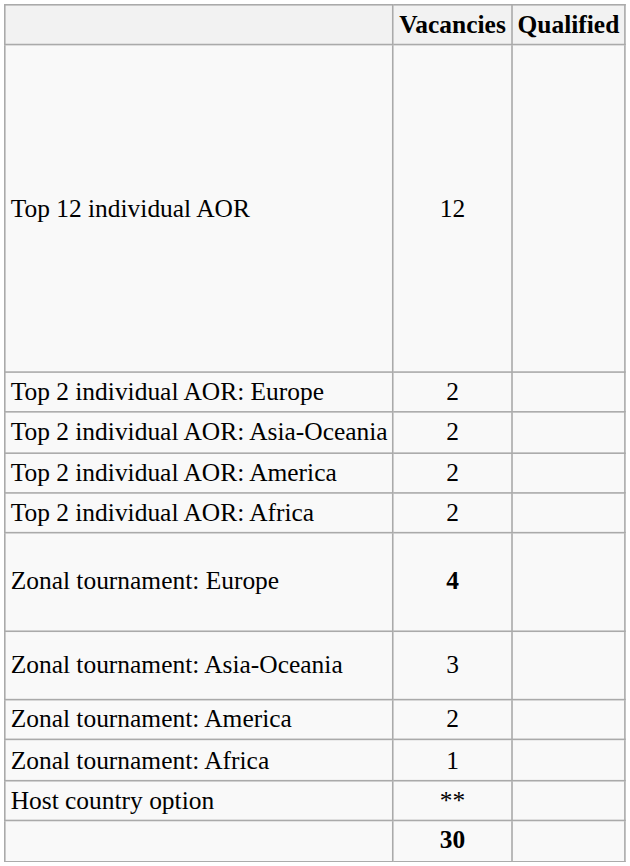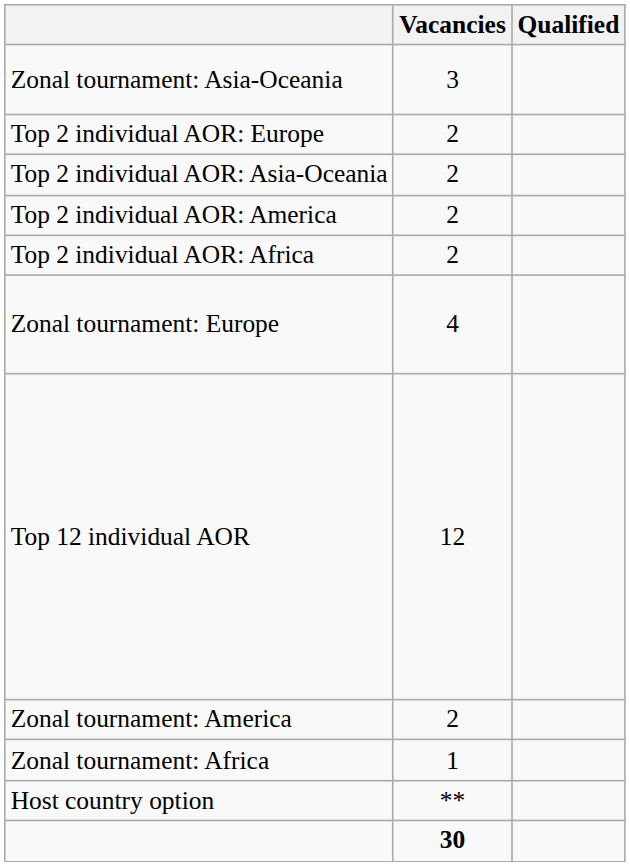 <table class="wikitable">
 <tr>
 <th></th>
 <th>Vacancies</th>
 <th>Qualified</th>
 </tr>
 <tr>
-<td>Top 12 individual AOR</td>
-<td style="text-align:center;">12</td>
-<td><br>  <br>  <br> <br>  <br> <br>  <br> <br>  <br><br>  <br> </td>
+<td>Zonal tournament: Asia-Oceania</td>
+<td style="text-align:center;">3</td>
+<td> <br>  <br> </td>
 </tr>
 <tr>
 <td>Top 2 individual AOR: Europe</td>
 <td style="text-align:center;">2</td>
 <td> <br> </td>
 </tr>
 <tr>
 <td>Top 2 individual AOR: Asia-Oceania</td>
 <td style="text-align:center;">2</td>
 <td> <br> </td>
 </tr>
 <tr>
 <td>Top 2 individual AOR: America</td>
 <td style="text-align:center;">2</td>
 <td><br> </td>
 </tr>
 <tr>
 <td>Top 2 individual AOR: Africa</td>
 <td style="text-align:center;">2</td>
 <td> <br> </td>
 </tr>
 <tr>
 <td>Zonal tournament: Europe</td>
-<td style="text-align:center;"><strong>4</strong></td>
+<td style="text-align:center;">4</td>
 <td> <br>   <br>  <br> </td>
 </tr>
 <tr>
-<td>Zonal tournament: Asia-Oceania</td>
-<td style="text-align:center;">3</td>
-<td> <br>  <br> </td>
+<td>Top 12 individual AOR</td>
+<td style="text-align:center;">12</td>
+<td><br>  <br>  <br> <br>  <br> <br>  <br> <br>  <br><br>  <br> </td>
 </tr>
 <tr>
 <td>Zonal tournament: America</td>
 <td style="text-align:center;">2</td>
 <td> <br> </td>
 </tr>
 <tr>
 <td>Zonal tournament: Africa</td>
 <td style="text-align:center;">1</td>
 <td></td>
 </tr>
 <tr>
 <td>Host country option</td>
 <td style="text-align:center;">**</td>
 <td></td>
 </tr>
 <tr>
 <td></td>
 <td style="text-align:center;"><strong>30</strong></td>
 <td></td>
 </tr>
 </table>
